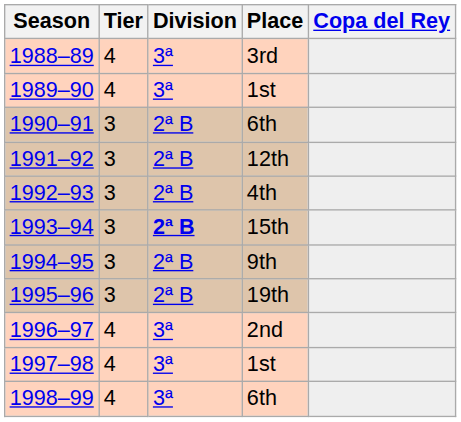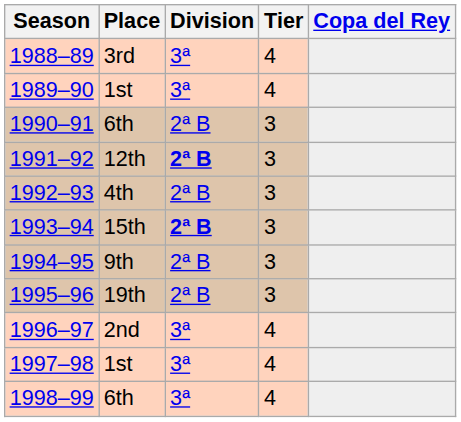 <table class="wikitable">
 <tr style="background:#f0f6fa;">
 <th>Season</th>
+<th>Place</th>
+<th>Division</th>
 <th>Tier</th>
-<th>Division</th>
-<th>Place</th>
 <th><a href='#'>Copa del Rey</a></th>
 </tr>
 <tr>
 <td style="background:#FFD3BD;"><a href='#'>1988–89</a></td>
+<td style="background:#FFD3BD;">3rd</td>
+<td style="background:#FFD3BD;"><a href='#'>3ª</a></td>
 <td style="background:#FFD3BD;">4</td>
-<td style="background:#FFD3BD;"><a href='#'>3ª</a></td>
-<td style="background:#FFD3BD;">3rd</td>
 <th style="background:#efefef;"></th>
 </tr>
 <tr>
 <td style="background:#FFD3BD;"><a href='#'>1989–90</a></td>
+<td style="background:#FFD3BD;">1st</td>
+<td style="background:#FFD3BD;"><a href='#'>3ª</a></td>
 <td style="background:#FFD3BD;">4</td>
-<td style="background:#FFD3BD;"><a href='#'>3ª</a></td>
-<td style="background:#FFD3BD;">1st</td>
 <th style="background:#efefef;"></th>
 </tr>
 <tr>
 <td style="background:#DEC5AB;"><a href='#'>1990–91</a></td>
+<td style="background:#DEC5AB;">6th</td>
+<td style="background:#DEC5AB;"><a href='#'>2ª B</a></td>
 <td style="background:#DEC5AB;">3</td>
-<td style="background:#DEC5AB;"><a href='#'>2ª B</a></td>
-<td style="background:#DEC5AB;">6th</td>
 <th style="background:#efefef;"></th>
 </tr>
 <tr>
 <td style="background:#DEC5AB;"><a href='#'>1991–92</a></td>
+<td style="background:#DEC5AB;">12th</td>
+<td style="background:#DEC5AB;"><strong><a href='#'>2ª B</a></strong></td>
 <td style="background:#DEC5AB;">3</td>
-<td style="background:#DEC5AB;"><a href='#'>2ª B</a></td>
-<td style="background:#DEC5AB;">12th</td>
 <th style="background:#efefef;"></th>
 </tr>
 <tr>
 <td style="background:#DEC5AB;"><a href='#'>1992–93</a></td>
+<td style="background:#DEC5AB;">4th</td>
+<td style="background:#DEC5AB;"><a href='#'>2ª B</a></td>
 <td style="background:#DEC5AB;">3</td>
-<td style="background:#DEC5AB;"><a href='#'>2ª B</a></td>
-<td style="background:#DEC5AB;">4th</td>
 <td style="background:#efefef;"></td>
 </tr>
 <tr>
 <td style="background:#DEC5AB;"><a href='#'>1993–94</a></td>
+<td style="background:#DEC5AB;">15th</td>
+<td style="background:#DEC5AB;"><strong><a href='#'>2ª B</a></strong></td>
 <td style="background:#DEC5AB;">3</td>
-<td style="background:#DEC5AB;"><strong><a href='#'>2ª B</a></strong></td>
-<td style="background:#DEC5AB;">15th</td>
 <th style="background:#efefef;"></th>
 </tr>
 <tr>
 <td style="background:#DEC5AB;"><a href='#'>1994–95</a></td>
+<td style="background:#DEC5AB;">9th</td>
+<td style="background:#DEC5AB;"><a href='#'>2ª B</a></td>
 <td style="background:#DEC5AB;">3</td>
-<td style="background:#DEC5AB;"><a href='#'>2ª B</a></td>
-<td style="background:#DEC5AB;">9th</td>
 <th style="background:#efefef;"></th>
 </tr>
 <tr>
 <td style="background:#DEC5AB;"><a href='#'>1995–96</a></td>
+<td style="background:#DEC5AB;">19th</td>
+<td style="background:#DEC5AB;"><a href='#'>2ª B</a></td>
 <td style="background:#DEC5AB;">3</td>
-<td style="background:#DEC5AB;"><a href='#'>2ª B</a></td>
-<td style="background:#DEC5AB;">19th</td>
 <th style="background:#efefef;"></th>
 </tr>
 <tr>
 <td style="background:#FFD3BD;"><a href='#'>1996–97</a></td>
+<td style="background:#FFD3BD;">2nd</td>
+<td style="background:#FFD3BD;"><a href='#'>3ª</a></td>
 <td style="background:#FFD3BD;">4</td>
-<td style="background:#FFD3BD;"><a href='#'>3ª</a></td>
-<td style="background:#FFD3BD;">2nd</td>
 <td style="background:#efefef;"></td>
 </tr>
 <tr>
 <td style="background:#FFD3BD;"><a href='#'>1997–98</a></td>
+<td style="background:#FFD3BD;">1st</td>
+<td style="background:#FFD3BD;"><a href='#'>3ª</a></td>
 <td style="background:#FFD3BD;">4</td>
-<td style="background:#FFD3BD;"><a href='#'>3ª</a></td>
-<td style="background:#FFD3BD;">1st</td>
 <td style="background:#efefef;"></td>
 </tr>
 <tr>
 <td style="background:#FFD3BD;"><a href='#'>1998–99</a></td>
+<td style="background:#FFD3BD;">6th</td>
+<td style="background:#FFD3BD;"><a href='#'>3ª</a></td>
 <td style="background:#FFD3BD;">4</td>
-<td style="background:#FFD3BD;"><a href='#'>3ª</a></td>
-<td style="background:#FFD3BD;">6th</td>
 <td style="background:#efefef;"></td>
 </tr>
 </table>
